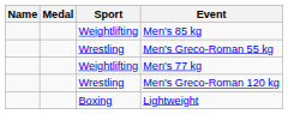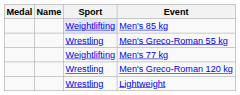 <table class="wikitable sortable" style="font-size:95%">
 <tr>
+<th>Medal</th>
 <th>Name</th>
-<th>Medal</th>
 <th>Sport</th>
 <th>Event</th>
 </tr>
 <tr>
 <td></td>
 <td></td>
-<td><a href='#'>Weightlifting</a></td>
+<td style="background: lavender;"><a href='#'>Weightlifting</a></td>
 <td><a href='#'>Men's 85 kg</a></td>
 </tr>
 <tr>
 <td></td>
 <td></td>
 <td><a href='#'>Wrestling</a></td>
 <td><a href='#'>Men's Greco-Roman 55 kg</a></td>
 </tr>
 <tr>
 <td></td>
 <td></td>
 <td><a href='#'>Weightlifting</a></td>
 <td><a href='#'>Men's 77 kg</a></td>
 </tr>
 <tr>
 <td></td>
 <td></td>
 <td><a href='#'>Wrestling</a></td>
 <td><a href='#'>Men's Greco-Roman 120 kg</a></td>
 </tr>
 <tr>
 <td></td>
 <td></td>
-<td><a href='#'>Boxing</a></td>
+<td><a href='#'>Wrestling</a></td>
 <td><a href='#'>Lightweight</a></td>
 </tr>
 </table>
